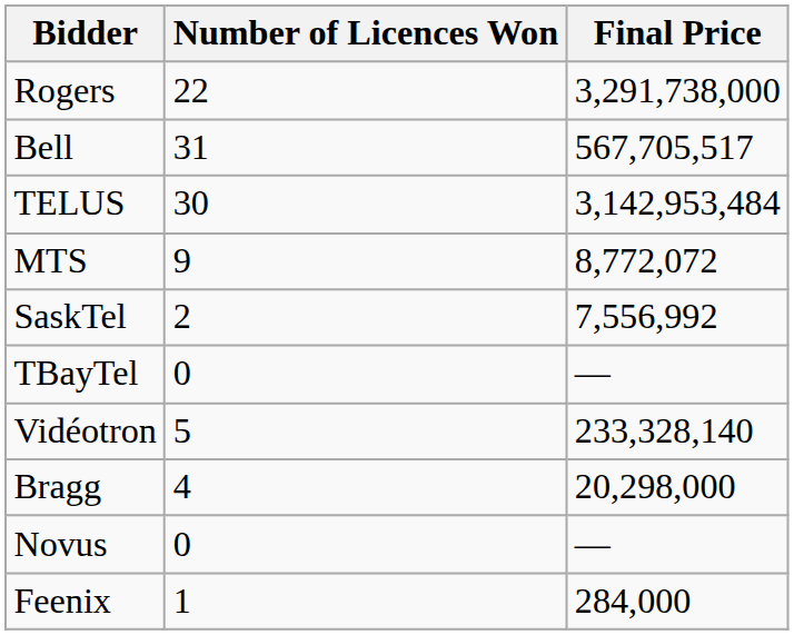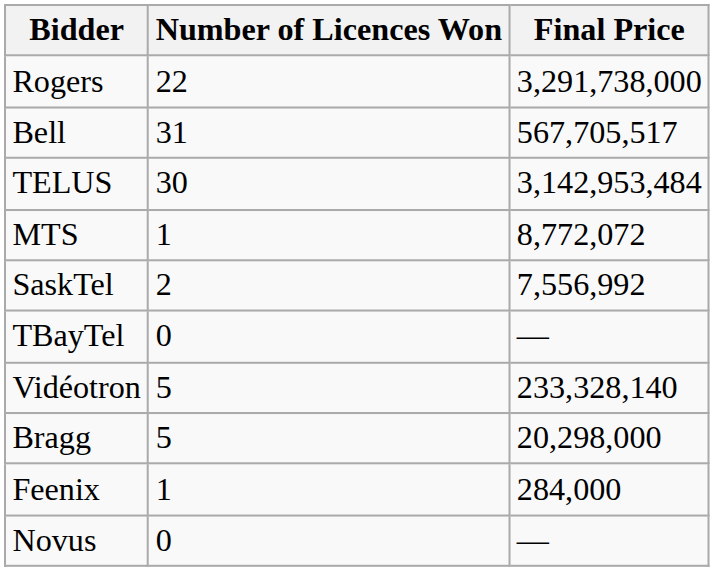 <table class="wikitable sortable">
 <tr>
 <th>Bidder</th>
 <th>Number of Licences Won</th>
 <th>Final Price</th>
 </tr>
 <tr>
 <td>Rogers</td>
 <td>22</td>
 <td>3,291,738,000</td>
 </tr>
 <tr>
 <td>Bell</td>
 <td>31</td>
 <td>567,705,517</td>
 </tr>
 <tr>
 <td>TELUS</td>
 <td>30</td>
 <td>3,142,953,484</td>
 </tr>
 <tr>
 <td>MTS</td>
-<td>9</td>
+<td>1</td>
 <td>8,772,072</td>
 </tr>
 <tr>
 <td>SaskTel</td>
 <td>2</td>
 <td>7,556,992</td>
 </tr>
 <tr>
 <td>TBayTel</td>
 <td>0</td>
 <td>—</td>
 </tr>
 <tr>
 <td>Vidéotron</td>
 <td>5</td>
 <td>233,328,140</td>
 </tr>
 <tr>
 <td>Bragg</td>
-<td>4</td>
+<td>5</td>
 <td>20,298,000</td>
+</tr>
+<tr>
+<td>Feenix</td>
+<td>1</td>
+<td>284,000</td>
 </tr>
 <tr>
 <td>Novus</td>
 <td>0</td>
 <td>—</td>
 </tr>
-<tr>
-<td>Feenix</td>
-<td>1</td>
-<td>284,000</td>
-</tr>
 </table>
